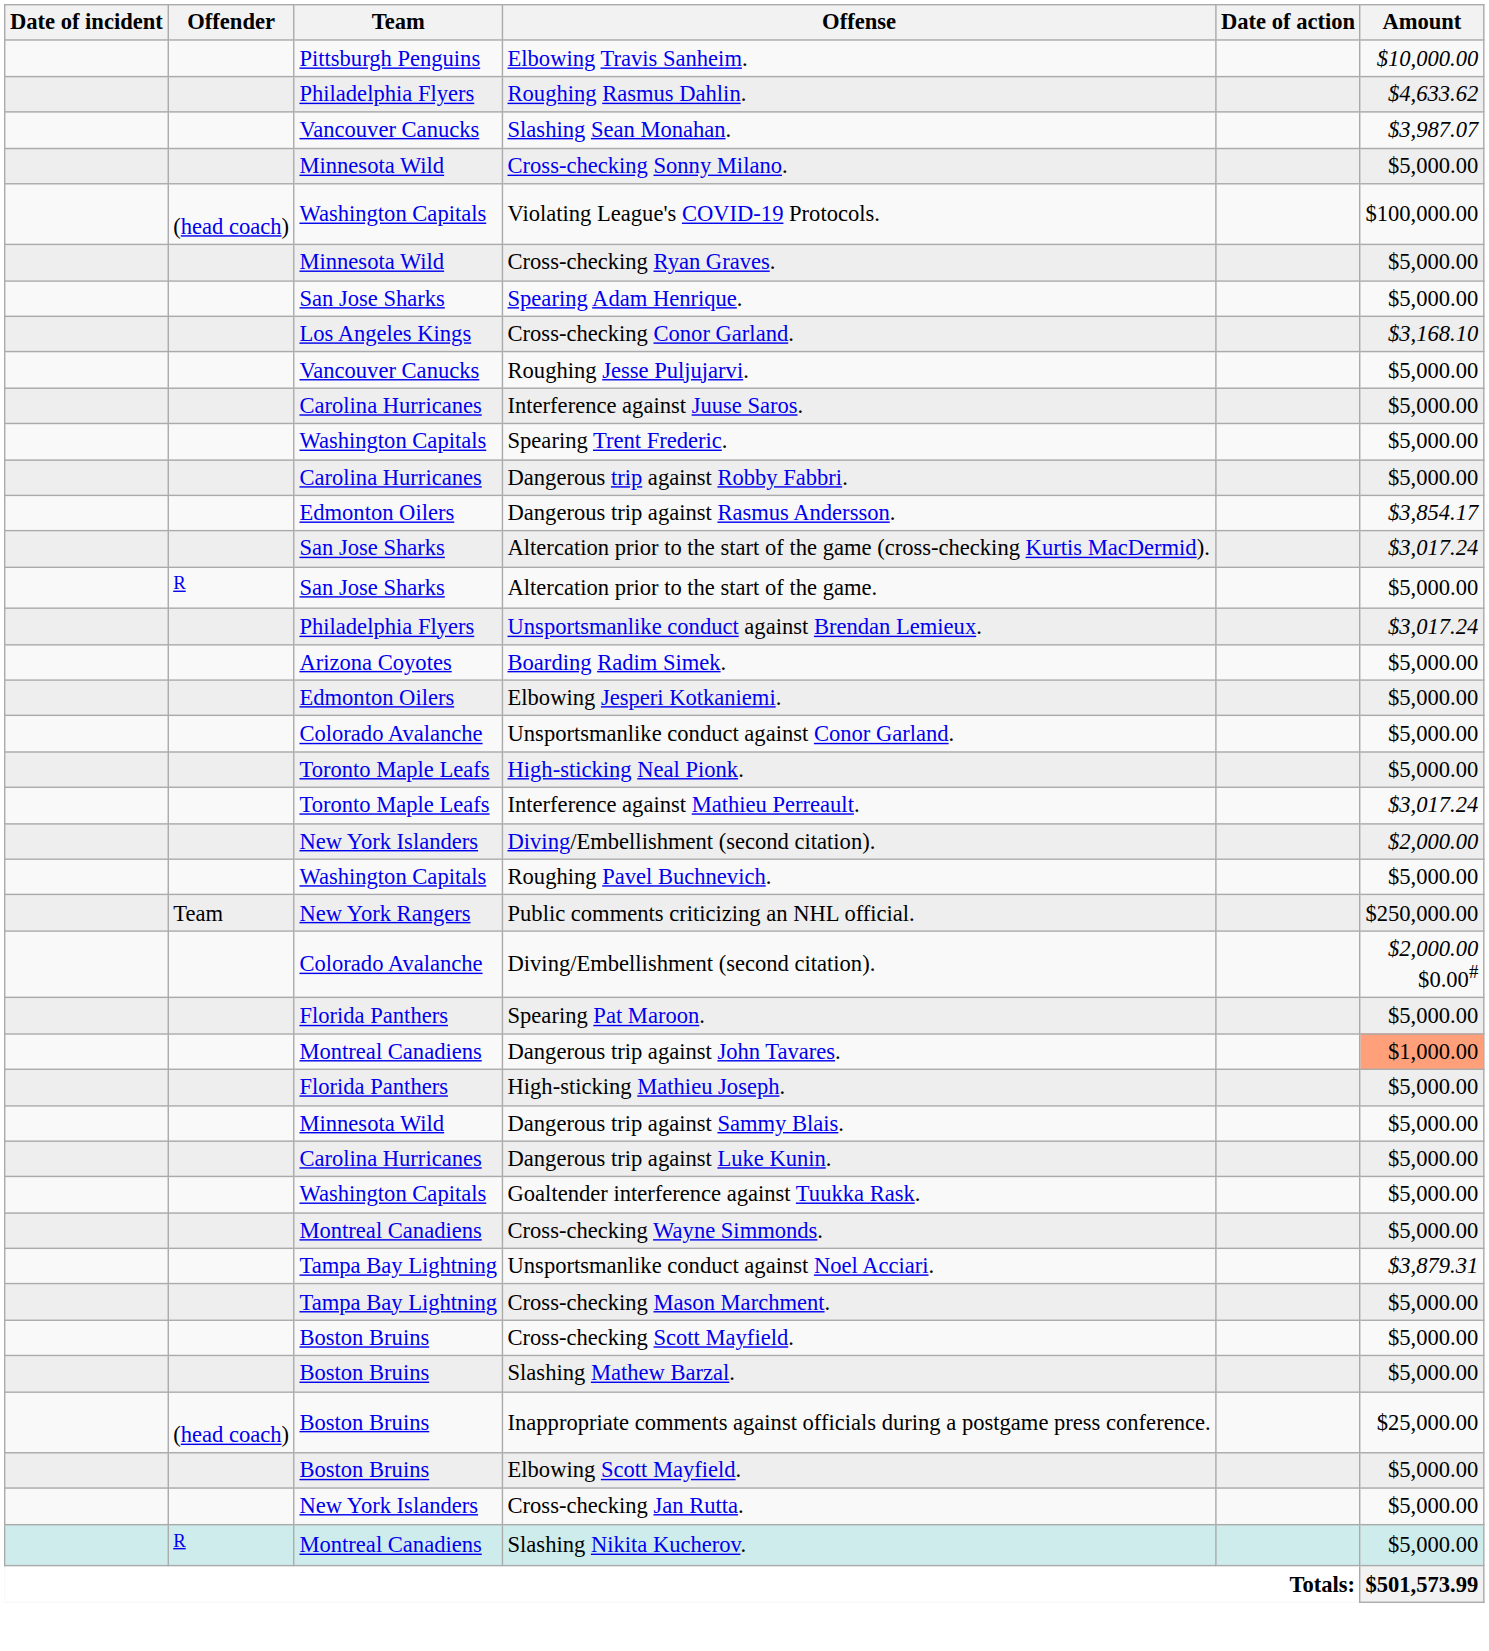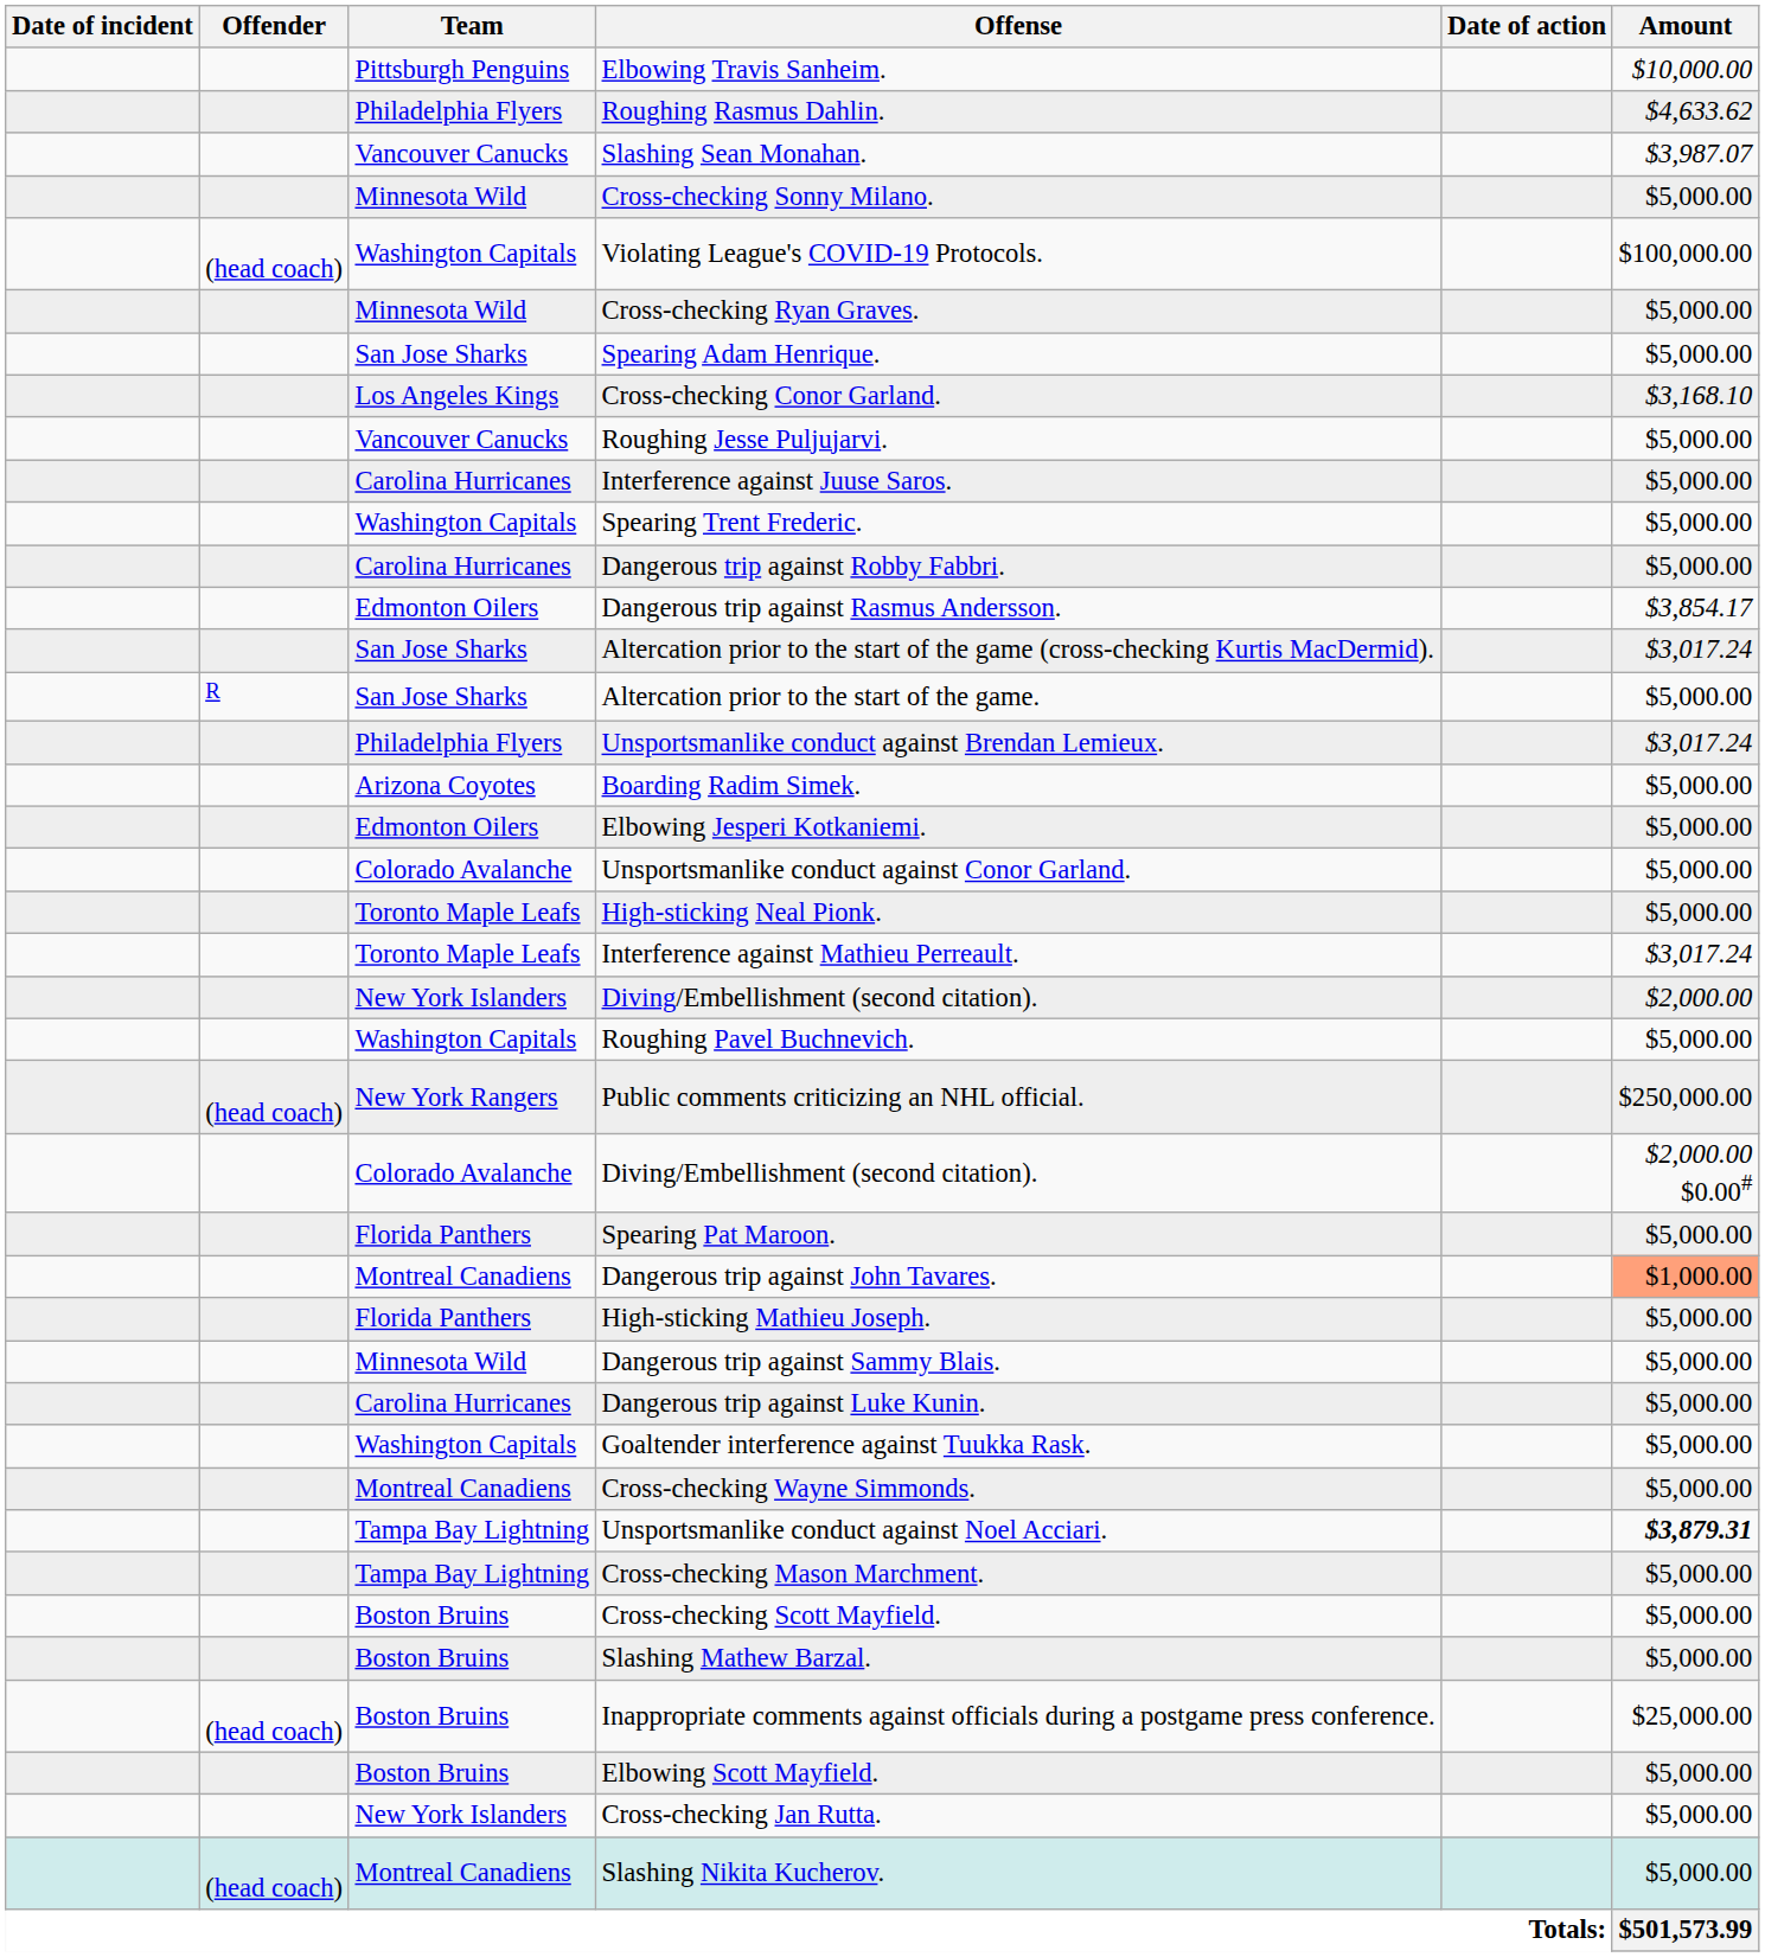 <table class="wikitable sortable" style="border:0;">
 <tr>
 <th>Date of incident</th>
 <th>Offender</th>
 <th>Team</th>
 <th>Offense</th>
 <th>Date of action</th>
 <th>Amount</th>
 </tr>
 <tr>
 <td></td>
 <td></td>
 <td><a href='#'>Pittsburgh Penguins</a></td>
 <td><a href='#'>Elbowing</a> <a href='#'>Travis Sanheim</a>.</td>
 <td></td>
 <td style="text-align:right;" data-sort-value="1000000"><em>$10,000.00</em></td>
 </tr>
 <tr bgcolor="eeeeee">
 <td></td>
 <td></td>
 <td><a href='#'>Philadelphia Flyers</a></td>
 <td><a href='#'>Roughing</a> <a href='#'>Rasmus Dahlin</a>.</td>
 <td></td>
 <td style="text-align:right;" data-sort-value="463362"><em>$4,633.62</em></td>
 </tr>
 <tr>
 <td></td>
 <td></td>
 <td><a href='#'>Vancouver Canucks</a></td>
 <td><a href='#'>Slashing</a> <a href='#'>Sean Monahan</a>.</td>
 <td></td>
 <td style="text-align:right;" data-sort-value="398707"><em>$3,987.07</em></td>
 </tr>
 <tr bgcolor="eeeeee">
 <td></td>
 <td></td>
 <td><a href='#'>Minnesota Wild</a></td>
 <td><a href='#'>Cross-checking</a> <a href='#'>Sonny Milano</a>.</td>
 <td></td>
 <td style="text-align:right;" data-sort-value="500000">$5,000.00</td>
 </tr>
 <tr>
 <td></td>
 <td><br>(<a href='#'>head coach</a>)</td>
 <td><a href='#'>Washington Capitals</a></td>
 <td>Violating League's <a href='#'>COVID-19</a> Protocols.</td>
 <td></td>
 <td style="text-align:right;" data-sort-value="10000000">$100,000.00</td>
 </tr>
 <tr bgcolor="eeeeee">
 <td></td>
 <td></td>
 <td><a href='#'>Minnesota Wild</a></td>
 <td>Cross-checking <a href='#'>Ryan Graves</a>.</td>
 <td></td>
 <td style="text-align:right;" data-sort-value="500000">$5,000.00</td>
 </tr>
 <tr>
 <td></td>
 <td></td>
 <td><a href='#'>San Jose Sharks</a></td>
 <td><a href='#'>Spearing</a> <a href='#'>Adam Henrique</a>.</td>
 <td></td>
 <td style="text-align:right;" data-sort-value="500000">$5,000.00</td>
 </tr>
 <tr bgcolor="eeeeee">
 <td></td>
 <td></td>
 <td><a href='#'>Los Angeles Kings</a></td>
 <td>Cross-checking <a href='#'>Conor Garland</a>.</td>
 <td></td>
 <td style="text-align:right;" data-sort-value="316810"><em>$3,168.10</em></td>
 </tr>
 <tr>
 <td></td>
 <td></td>
 <td><a href='#'>Vancouver Canucks</a></td>
 <td>Roughing <a href='#'>Jesse Puljujarvi</a>.</td>
 <td></td>
 <td style="text-align:right;" data-sort-value="500000">$5,000.00</td>
 </tr>
 <tr bgcolor="eeeeee">
 <td></td>
 <td></td>
 <td><a href='#'>Carolina Hurricanes</a></td>
 <td>Interference against <a href='#'>Juuse Saros</a>.</td>
 <td></td>
 <td style="text-align:right;" data-sort-value="500000">$5,000.00</td>
 </tr>
 <tr>
 <td></td>
 <td></td>
 <td><a href='#'>Washington Capitals</a></td>
 <td>Spearing <a href='#'>Trent Frederic</a>.</td>
 <td></td>
 <td style="text-align:right;" data-sort-value="500000">$5,000.00</td>
 </tr>
 <tr bgcolor="eeeeee">
 <td></td>
 <td></td>
 <td><a href='#'>Carolina Hurricanes</a></td>
 <td>Dangerous <a href='#'>trip</a> against <a href='#'>Robby Fabbri</a>.</td>
 <td></td>
 <td style="text-align:right;" data-sort-value="500000">$5,000.00</td>
 </tr>
 <tr>
 <td></td>
 <td></td>
 <td><a href='#'>Edmonton Oilers</a></td>
 <td>Dangerous trip against <a href='#'>Rasmus Andersson</a>.</td>
 <td></td>
 <td style="text-align:right;" data-sort-value="385417"><em>$3,854.17</em></td>
 </tr>
 <tr bgcolor="eeeeee">
 <td></td>
 <td></td>
 <td><a href='#'>San Jose Sharks</a></td>
 <td>Altercation prior to the start of the game (cross-checking <a href='#'>Kurtis MacDermid</a>).</td>
 <td></td>
 <td style="text-align:right;" data-sort-value="301724"><em>$3,017.24</em></td>
 </tr>
 <tr>
 <td></td>
 <td><sup><a href='#'>R</a></sup></td>
 <td><a href='#'>San Jose Sharks</a></td>
 <td>Altercation prior to the start of the game.</td>
 <td></td>
 <td style="text-align:right;" data-sort-value="500000">$5,000.00</td>
 </tr>
 <tr bgcolor="eeeeee">
 <td></td>
 <td></td>
 <td><a href='#'>Philadelphia Flyers</a></td>
 <td><a href='#'>Unsportsmanlike conduct</a> against <a href='#'>Brendan Lemieux</a>.</td>
 <td></td>
 <td style="text-align:right;" data-sort-value="301724"><em>$3,017.24</em></td>
 </tr>
 <tr>
 <td></td>
 <td></td>
 <td><a href='#'>Arizona Coyotes</a></td>
 <td><a href='#'>Boarding</a> <a href='#'>Radim Simek</a>.</td>
 <td></td>
 <td style="text-align:right;" data-sort-value="500000">$5,000.00</td>
 </tr>
 <tr bgcolor="eeeeee">
 <td></td>
 <td></td>
 <td><a href='#'>Edmonton Oilers</a></td>
 <td>Elbowing <a href='#'>Jesperi Kotkaniemi</a>.</td>
 <td></td>
 <td style="text-align:right;" data-sort-value="500000">$5,000.00</td>
 </tr>
 <tr>
 <td></td>
 <td></td>
 <td><a href='#'>Colorado Avalanche</a></td>
 <td>Unsportsmanlike conduct against <a href='#'>Conor Garland</a>.</td>
 <td></td>
 <td style="text-align:right;" data-sort-value="500000">$5,000.00</td>
 </tr>
 <tr bgcolor="eeeeee">
 <td></td>
 <td></td>
 <td><a href='#'>Toronto Maple Leafs</a></td>
 <td><a href='#'>High-sticking</a> <a href='#'>Neal Pionk</a>.</td>
 <td></td>
 <td style="text-align:right;" data-sort-value="500000">$5,000.00</td>
 </tr>
 <tr>
 <td></td>
 <td></td>
 <td><a href='#'>Toronto Maple Leafs</a></td>
 <td>Interference against <a href='#'>Mathieu Perreault</a>.</td>
 <td></td>
 <td style="text-align:right;" data-sort-value="301724"><em>$3,017.24</em></td>
 </tr>
 <tr bgcolor="eeeeee">
 <td></td>
 <td></td>
 <td><a href='#'>New York Islanders</a></td>
 <td><a href='#'>Diving</a>/Embellishment (second citation).</td>
 <td></td>
 <td style="text-align:right;" data-sort-value="200000"><em>$2,000.00</em></td>
 </tr>
 <tr>
 <td></td>
 <td></td>
 <td><a href='#'>Washington Capitals</a></td>
 <td>Roughing <a href='#'>Pavel Buchnevich</a>.</td>
 <td></td>
 <td style="text-align:right;" data-sort-value="500000">$5,000.00</td>
 </tr>
 <tr bgcolor="eeeeee">
 <td></td>
-<td>Team</td>
+<td><br>(<a href='#'>head coach</a>)</td>
 <td><a href='#'>New York Rangers</a></td>
 <td>Public comments criticizing an NHL official.</td>
 <td></td>
 <td style="text-align:right;" data-sort-value="25000000">$250,000.00</td>
 </tr>
 <tr>
 <td></td>
 <td></td>
 <td><a href='#'>Colorado Avalanche</a></td>
 <td>Diving/Embellishment (second citation).</td>
 <td></td>
 <td style="text-align:right;" data-sort-value="0"><em>$2,000.00</em><br>$0.00<sup>#</sup></td>
 </tr>
 <tr bgcolor="eeeeee">
 <td></td>
 <td></td>
 <td><a href='#'>Florida Panthers</a></td>
 <td>Spearing <a href='#'>Pat Maroon</a>.</td>
 <td></td>
 <td style="text-align:right;" data-sort-value="500000">$5,000.00</td>
 </tr>
 <tr>
 <td></td>
 <td></td>
 <td><a href='#'>Montreal Canadiens</a></td>
 <td>Dangerous trip against <a href='#'>John Tavares</a>.</td>
 <td></td>
 <td style="background: lightsalmon; text-align:right;" data-sort-value="100000">$1,000.00</td>
 </tr>
 <tr bgcolor="eeeeee">
 <td></td>
 <td></td>
 <td><a href='#'>Florida Panthers</a></td>
 <td>High-sticking <a href='#'>Mathieu Joseph</a>.</td>
 <td></td>
 <td style="text-align:right;" data-sort-value="500000">$5,000.00</td>
 </tr>
 <tr>
 <td></td>
 <td></td>
 <td><a href='#'>Minnesota Wild</a></td>
 <td>Dangerous trip against <a href='#'>Sammy Blais</a>.</td>
 <td></td>
 <td style="text-align:right;" data-sort-value="500000">$5,000.00</td>
 </tr>
 <tr bgcolor="eeeeee">
 <td></td>
 <td></td>
 <td><a href='#'>Carolina Hurricanes</a></td>
 <td>Dangerous trip against <a href='#'>Luke Kunin</a>.</td>
 <td></td>
 <td style="text-align:right;" data-sort-value="500000">$5,000.00</td>
 </tr>
 <tr>
 <td></td>
 <td></td>
 <td><a href='#'>Washington Capitals</a></td>
 <td>Goaltender interference against <a href='#'>Tuukka Rask</a>.</td>
 <td></td>
 <td style="text-align:right;" data-sort-value="500000">$5,000.00</td>
 </tr>
 <tr bgcolor="eeeeee">
 <td></td>
 <td></td>
 <td><a href='#'>Montreal Canadiens</a></td>
 <td>Cross-checking <a href='#'>Wayne Simmonds</a>.</td>
 <td></td>
 <td style="text-align:right;" data-sort-value="500000">$5,000.00</td>
 </tr>
 <tr>
 <td></td>
 <td></td>
 <td><a href='#'>Tampa Bay Lightning</a></td>
 <td>Unsportsmanlike conduct against <a href='#'>Noel Acciari</a>.</td>
 <td></td>
-<td style="text-align:right;" data-sort-value="387931"><em>$3,879.31</em></td>
+<td style="text-align:right;" data-sort-value="387931"><strong><em>$3,879.31</em></strong></td>
 </tr>
 <tr bgcolor="eeeeee">
 <td></td>
 <td></td>
 <td><a href='#'>Tampa Bay Lightning</a></td>
 <td>Cross-checking <a href='#'>Mason Marchment</a>.</td>
 <td></td>
 <td style="text-align:right;" data-sort-value="500000">$5,000.00</td>
 </tr>
 <tr>
 <td></td>
 <td></td>
 <td><a href='#'>Boston Bruins</a></td>
 <td>Cross-checking <a href='#'>Scott Mayfield</a>.</td>
 <td></td>
 <td style="text-align:right;" data-sort-value="500000">$5,000.00</td>
 </tr>
 <tr bgcolor="eeeeee">
 <td></td>
 <td></td>
 <td><a href='#'>Boston Bruins</a></td>
 <td>Slashing <a href='#'>Mathew Barzal</a>.</td>
 <td></td>
 <td style="text-align:right;" data-sort-value="500000">$5,000.00</td>
 </tr>
 <tr>
 <td></td>
 <td><br>(<a href='#'>head coach</a>)</td>
 <td><a href='#'>Boston Bruins</a></td>
 <td>Inappropriate comments against officials during a postgame press conference.</td>
 <td></td>
 <td style="text-align:right;" data-sort-value="2500000">$25,000.00</td>
 </tr>
 <tr bgcolor="eeeeee">
 <td></td>
 <td></td>
 <td><a href='#'>Boston Bruins</a></td>
 <td>Elbowing <a href='#'>Scott Mayfield</a>.</td>
 <td></td>
 <td style="text-align:right;" data-sort-value="500000">$5,000.00</td>
 </tr>
 <tr>
 <td></td>
 <td></td>
 <td><a href='#'>New York Islanders</a></td>
 <td>Cross-checking <a href='#'>Jan Rutta</a>.</td>
 <td></td>
 <td style="text-align:right;" data-sort-value="500000">$5,000.00</td>
 </tr>
 <tr bgcolor="#CFECEC">
 <td></td>
-<td><sup><a href='#'>R</a></sup></td>
+<td><br>(<a href='#'>head coach</a>)</td>
 <td><a href='#'>Montreal Canadiens</a></td>
 <td>Slashing <a href='#'>Nikita Kucherov</a>.</td>
 <td></td>
 <td style="text-align:right;" data-sort-value="500000">$5,000.00</td>
 </tr>
 <tr>
 <th colspan=5; style="text-align:right; border:0; background:white">Totals:</th>
 <th style="text-align:left;">$501,573.99</th>
 </tr>
 </table>
